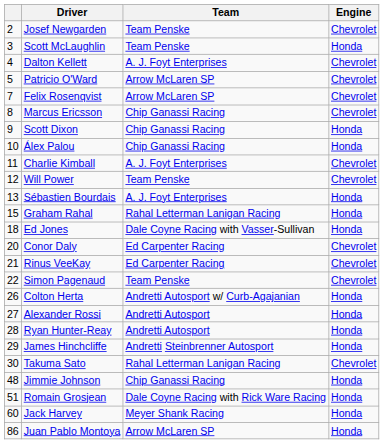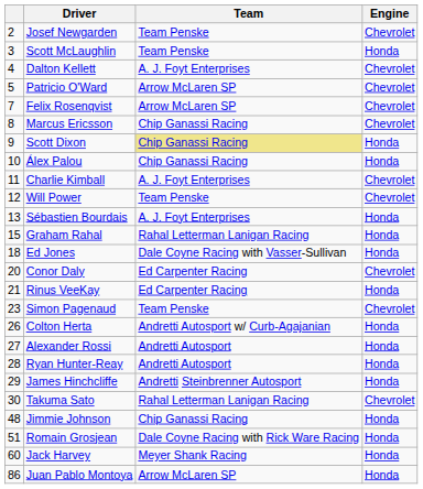 <table class="wikitable" style="font-size: 85%;">
 <tr>
 <th align=center></th>
 <th>Driver</th>
 <th>Team</th>
 <th>Engine</th>
 </tr>
 <tr>
 <td>2</td>
 <td> <a href='#'>Josef Newgarden</a> <strong></strong></td>
 <td><a href='#'>Team Penske</a></td>
 <td><a href='#'>Chevrolet</a></td>
 </tr>
 <tr>
 <td>3</td>
 <td> <a href='#'>Scott McLaughlin</a> <strong></strong></td>
 <td><a href='#'>Team Penske</a></td>
 <td><a href='#'>Honda</a></td>
 </tr>
 <tr>
 <td>4</td>
 <td> <a href='#'>Dalton Kellett</a></td>
 <td><a href='#'>A. J. Foyt Enterprises</a></td>
 <td><a href='#'>Chevrolet</a></td>
 </tr>
 <tr>
 <td>5</td>
 <td> <a href='#'>Patricio O'Ward</a></td>
 <td><a href='#'>Arrow McLaren SP</a></td>
 <td><a href='#'>Chevrolet</a></td>
 </tr>
 <tr>
 <td>7</td>
 <td> <a href='#'>Felix Rosenqvist</a></td>
 <td><a href='#'>Arrow McLaren SP</a></td>
 <td><a href='#'>Chevrolet</a></td>
 </tr>
 <tr>
 <td>8</td>
 <td> <a href='#'>Marcus Ericsson</a></td>
 <td><a href='#'>Chip Ganassi Racing</a></td>
 <td><a href='#'>Chevrolet</a></td>
 </tr>
 <tr>
 <td>9</td>
 <td> <a href='#'>Scott Dixon</a> <strong></strong></td>
-<td><a href='#'>Chip Ganassi Racing</a></td>
+<td style="background: khaki;"><a href='#'>Chip Ganassi Racing</a></td>
 <td><a href='#'>Honda</a></td>
 </tr>
 <tr>
 <td>10</td>
 <td> <a href='#'>Álex Palou</a></td>
 <td><a href='#'>Chip Ganassi Racing</a></td>
 <td><a href='#'>Honda</a></td>
 </tr>
 <tr>
 <td>11</td>
 <td> <a href='#'>Charlie Kimball</a></td>
 <td><a href='#'>A. J. Foyt Enterprises</a></td>
 <td><a href='#'>Chevrolet</a></td>
 </tr>
 <tr>
 <td>12</td>
 <td> <a href='#'>Will Power</a> <strong></strong></td>
 <td><a href='#'>Team Penske</a></td>
 <td><a href='#'>Chevrolet</a></td>
 </tr>
 <tr>
 <td>13</td>
 <td> <a href='#'>Sébastien Bourdais</a></td>
 <td><a href='#'>A. J. Foyt Enterprises</a></td>
 <td><a href='#'>Honda</a></td>
 </tr>
 <tr>
 <td>15</td>
 <td> <a href='#'>Graham Rahal</a></td>
 <td><a href='#'>Rahal Letterman Lanigan Racing</a></td>
 <td><a href='#'>Honda</a></td>
 </tr>
 <tr>
 <td>18</td>
 <td> <a href='#'>Ed Jones</a></td>
 <td><a href='#'>Dale Coyne Racing</a> with <a href='#'>Vasser</a>-Sullivan</td>
 <td><a href='#'>Honda</a></td>
 </tr>
 <tr>
 <td>20</td>
 <td> <a href='#'>Conor Daly</a></td>
 <td><a href='#'>Ed Carpenter Racing</a></td>
 <td><a href='#'>Chevrolet</a></td>
 </tr>
 <tr>
 <td>21</td>
 <td> <a href='#'>Rinus VeeKay</a></td>
 <td><a href='#'>Ed Carpenter Racing</a></td>
-<td><a href='#'>Chevrolet</a></td>
+<td><a href='#'>Honda</a></td>
 </tr>
 <tr>
-<td>22</td>
+<td>23</td>
 <td> <a href='#'>Simon Pagenaud</a> <strong></strong></td>
 <td><a href='#'>Team Penske</a></td>
 <td><a href='#'>Chevrolet</a></td>
 </tr>
 <tr>
 <td>26</td>
 <td> <a href='#'>Colton Herta</a></td>
 <td><a href='#'>Andretti Autosport</a> w/ <a href='#'>Curb-Agajanian</a></td>
 <td><a href='#'>Honda</a></td>
 </tr>
 <tr>
 <td>27</td>
 <td> <a href='#'>Alexander Rossi</a></td>
 <td><a href='#'>Andretti Autosport</a></td>
 <td><a href='#'>Honda</a></td>
 </tr>
 <tr>
 <td>28</td>
 <td> <a href='#'>Ryan Hunter-Reay</a></td>
 <td><a href='#'>Andretti Autosport</a></td>
 <td><a href='#'>Honda</a></td>
 </tr>
 <tr>
 <td>29</td>
 <td> <a href='#'>James Hinchcliffe</a></td>
 <td><a href='#'>Andretti</a> <a href='#'>Steinbrenner Autosport</a></td>
 <td><a href='#'>Honda</a></td>
 </tr>
 <tr>
 <td>30</td>
 <td> <a href='#'>Takuma Sato</a></td>
 <td><a href='#'>Rahal Letterman Lanigan Racing</a></td>
 <td><a href='#'>Chevrolet</a></td>
 </tr>
 <tr>
 <td>48</td>
 <td> <a href='#'>Jimmie Johnson</a> <strong></strong></td>
 <td><a href='#'>Chip Ganassi Racing</a></td>
 <td><a href='#'>Honda</a></td>
 </tr>
 <tr>
 <td>51</td>
 <td> <a href='#'>Romain Grosjean</a> <strong></strong></td>
 <td><a href='#'>Dale Coyne Racing</a> with <a href='#'>Rick Ware Racing</a></td>
 <td><a href='#'>Honda</a></td>
 </tr>
 <tr>
 <td>60</td>
 <td> <a href='#'>Jack Harvey</a></td>
 <td><a href='#'>Meyer Shank Racing</a></td>
 <td><a href='#'>Honda</a></td>
 </tr>
 <tr>
 <td>86</td>
 <td> <a href='#'>Juan Pablo Montoya</a></td>
 <td><a href='#'>Arrow McLaren SP</a></td>
 <td><a href='#'>Honda</a></td>
 </tr>
 </table>
